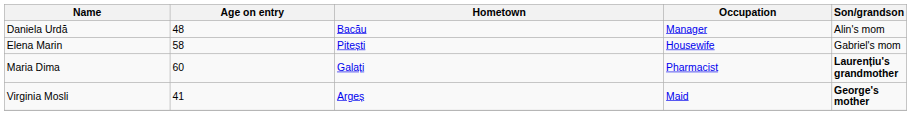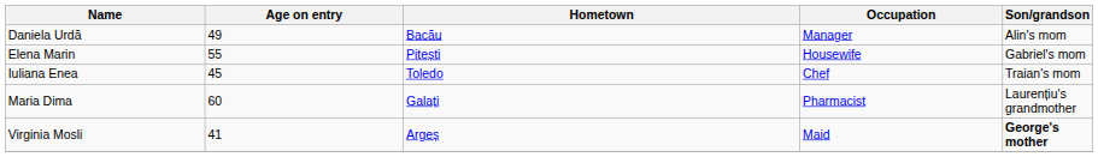 <table class="wikitable sortable" style="width: 70%">
 <tr>
 <th style="width: 20%">Name</th>
 <th style="width: 20%">Age on entry</th>
 <th style="width: 40%">Hometown</th>
 <th style="width: 23%">Occupation</th>
 <th style="width: 120%">Son/grandson</th>
 </tr>
 <tr>
 <td>Daniela Urdă</td>
-<td>48</td>
+<td>49</td>
 <td><a href='#'>Bacău</a></td>
 <td><a href='#'>Manager</a></td>
 <td>Alin's mom</td>
 </tr>
 <tr>
 <td>Elena Marin</td>
-<td>58</td>
+<td>55</td>
 <td><a href='#'>Pitești</a></td>
 <td><a href='#'>Housewife</a></td>
 <td>Gabriel's mom</td>
+</tr>
+<tr>
+<td>Iuliana Enea</td>
+<td>45</td>
+<td align="left"> <a href='#'>Toledo</a></td>
+<td><a href='#'>Chef</a></td>
+<td>Traian's mom</td>
 </tr>
 <tr>
 <td>Maria Dima</td>
 <td>60</td>
 <td><a href='#'>Galați</a></td>
 <td><a href='#'>Pharmacist</a></td>
-<td><strong>Laurențiu's grandmother</strong></td>
+<td>Laurențiu's grandmother</td>
 </tr>
 <tr>
 <td>Virginia Mosli</td>
 <td>41</td>
 <td><a href='#'>Argeș</a></td>
 <td><a href='#'>Maid</a></td>
 <td><strong>George's mother</strong></td>
 </tr>
 <tr>
 </tr>
 </table>
